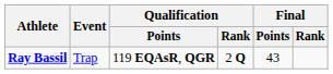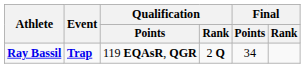 <table class=wikitable style=font-size:90%;text-align:center>
 <tr>
 <th rowspan="2">Athlete</th>
 <th rowspan="2">Event</th>
 <th colspan=2>Qualification</th>
 <th colspan=2>Final</th>
 </tr>
 <tr style="font-size:95%">
 <th>Points</th>
 <th>Rank</th>
 <th>Points</th>
 <th>Rank</th>
 </tr>
 <tr>
 <td align=left><strong><a href='#'>Ray Bassil</a></strong></td>
-<td align=left><a href='#'>Trap</a></td>
+<td align=left><strong><a href='#'>Trap</a></strong></td>
 <td>119 <strong>EQAsR</strong>, <strong>QGR</strong></td>
 <td>2 <strong>Q</strong></td>
-<td>43</td>
+<td>34</td>
 <td></td>
 </tr>
 </table>
